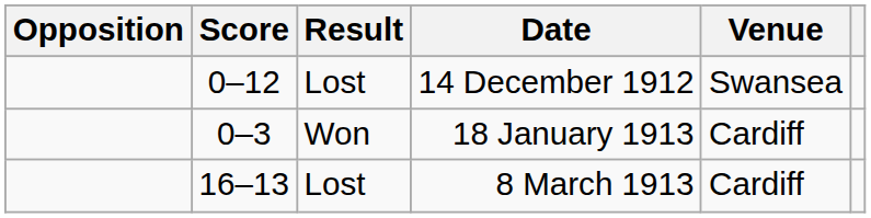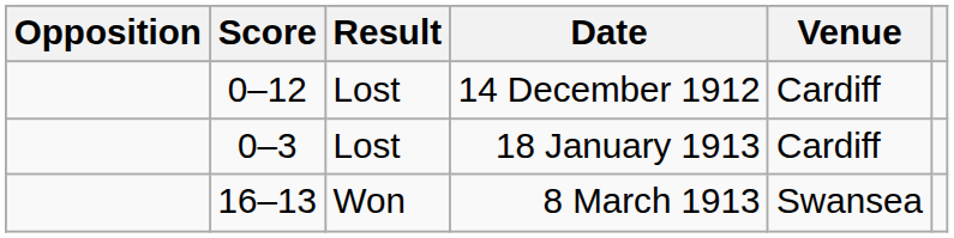 <table class="wikitable sortable">
 <tr>
 <th>Opposition</th>
 <th>Score</th>
 <th>Result</th>
 <th>Date</th>
 <th>Venue</th>
 <th scope="col" class="unsortable"></th>
 </tr>
 <tr>
 <td></td>
 <td align="center">0–12</td>
 <td>Lost</td>
 <td align="right">14 December 1912</td>
-<td>Swansea</td>
+<td>Cardiff</td>
 <td></td>
 </tr>
 <tr>
 <td></td>
 <td align="center">0–3</td>
-<td>Won</td>
+<td>Lost</td>
 <td align="right">18 January 1913</td>
 <td>Cardiff</td>
 <td></td>
 </tr>
 <tr>
 <td></td>
 <td align="center">16–13</td>
-<td>Lost</td>
+<td>Won</td>
 <td align="right">8 March 1913</td>
-<td>Cardiff</td>
+<td>Swansea</td>
 <td></td>
 </tr>
 </table>
